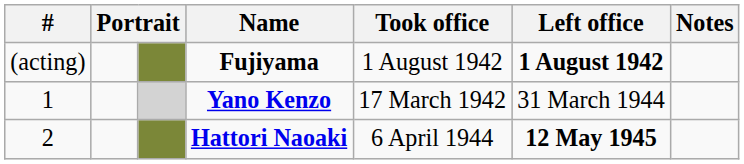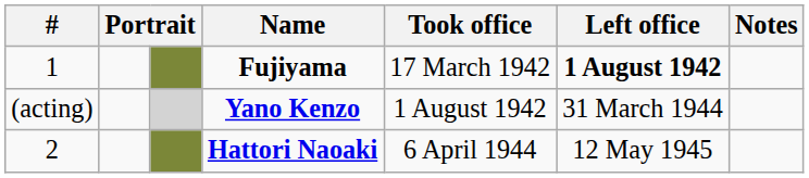 <table class="wikitable" style="text-align:center;">
 <tr>
 <th>#</th>
 <th colspan="2">Portrait</th>
 <th>Name</th>
 <th>Took office</th>
 <th>Left office</th>
 <th>Notes</th>
 </tr>
 <tr>
-<td>(acting)</td>
+<td>1</td>
 <td></td>
 <td bgcolor="#7B8738"></td>
 <td><strong>Fujiyama</strong></td>
-<td>1 August 1942</td>
+<td>17 March 1942</td>
 <td><strong>1 August 1942</strong></td>
 <td></td>
 </tr>
 <tr>
-<td>1</td>
+<td>(acting)</td>
 <td></td>
 <td bgcolor="#d3d3d3"></td>
 <td><strong><a href='#'>Yano Kenzo</a></strong></td>
-<td>17 March 1942</td>
+<td>1 August 1942</td>
 <td>31 March 1944</td>
 <td></td>
 </tr>
 <tr>
 <td>2</td>
 <td></td>
 <td rowspan="2" bgcolor="#7B8738"></td>
 <td><a href='#'><strong>Hattori Naoaki</strong></a></td>
 <td>6 April 1944</td>
-<td><strong>12 May 1945</strong></td>
+<td>12 May 1945</td>
 <td></td>
 </tr>
 </table>
